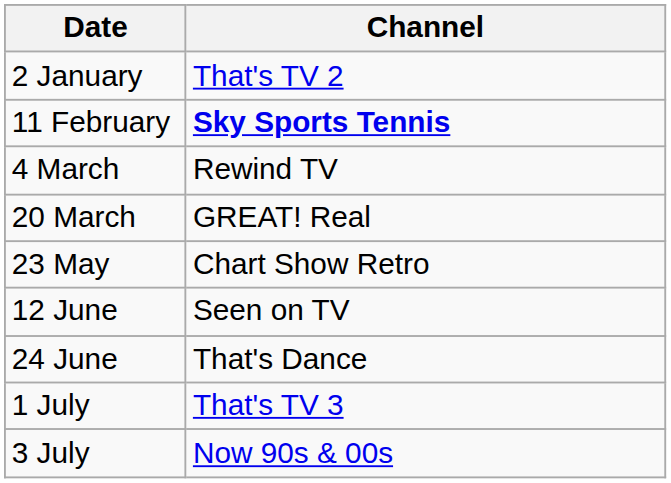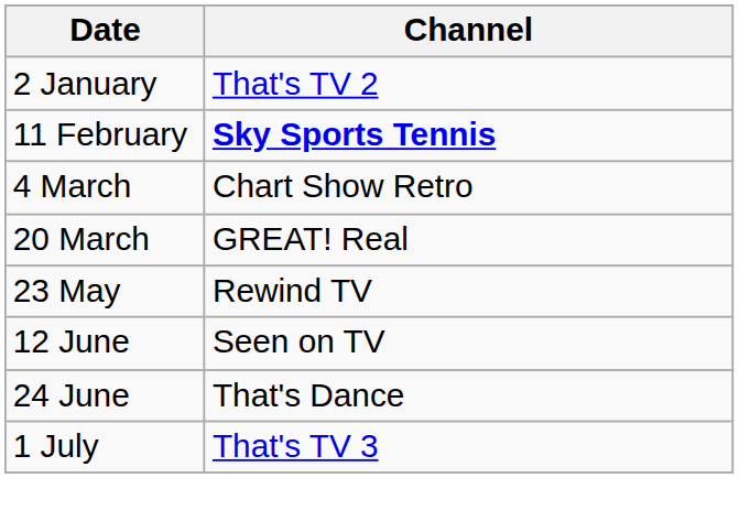 <table class="wikitable">
 <tr>
 <th width=90>Date</th>
 <th width=250>Channel</th>
 </tr>
 <tr>
 <td>2 January</td>
 <td><a href='#'>That's TV 2</a></td>
 </tr>
 <tr>
 <td>11 February</td>
 <td><strong><a href='#'>Sky Sports Tennis</a></strong></td>
 </tr>
 <tr>
 <td>4 March</td>
-<td>Rewind TV</td>
+<td>Chart Show Retro</td>
 </tr>
 <tr>
 <td>20 March</td>
 <td>GREAT! Real</td>
 </tr>
 <tr>
 <td>23 May</td>
-<td>Chart Show Retro</td>
+<td>Rewind TV</td>
 </tr>
 <tr>
 <td>12 June</td>
 <td>Seen on TV</td>
 </tr>
 <tr>
 <td>24 June</td>
 <td>That's Dance</td>
 </tr>
 <tr>
 <td>1 July</td>
 <td><a href='#'>That's TV 3</a></td>
 </tr>
-<tr>
-<td>3 July</td>
-<td><a href='#'>Now 90s & 00s</a></td>
-</tr>
 </table>
